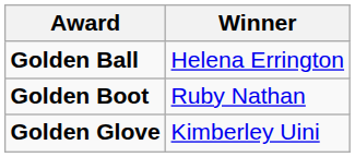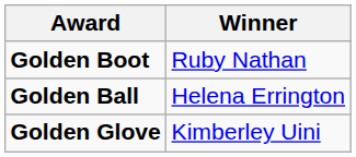 <table class="wikitable">
 <tr>
 <th>Award</th>
 <th>Winner</th>
 </tr>
 <tr>
+<td><strong>Golden Boot</strong></td>
+<td> <a href='#'>Ruby Nathan</a></td>
+</tr>
+<tr>
 <td><strong>Golden Ball</strong></td>
 <td> <a href='#'>Helena Errington</a></td>
-</tr>
-<tr>
-<td><strong>Golden Boot</strong></td>
-<td> <a href='#'>Ruby Nathan</a></td>
 </tr>
 <tr>
 <td><strong>Golden Glove</strong></td>
 <td> <a href='#'>Kimberley Uini</a></td>
 </tr>
 </table>
